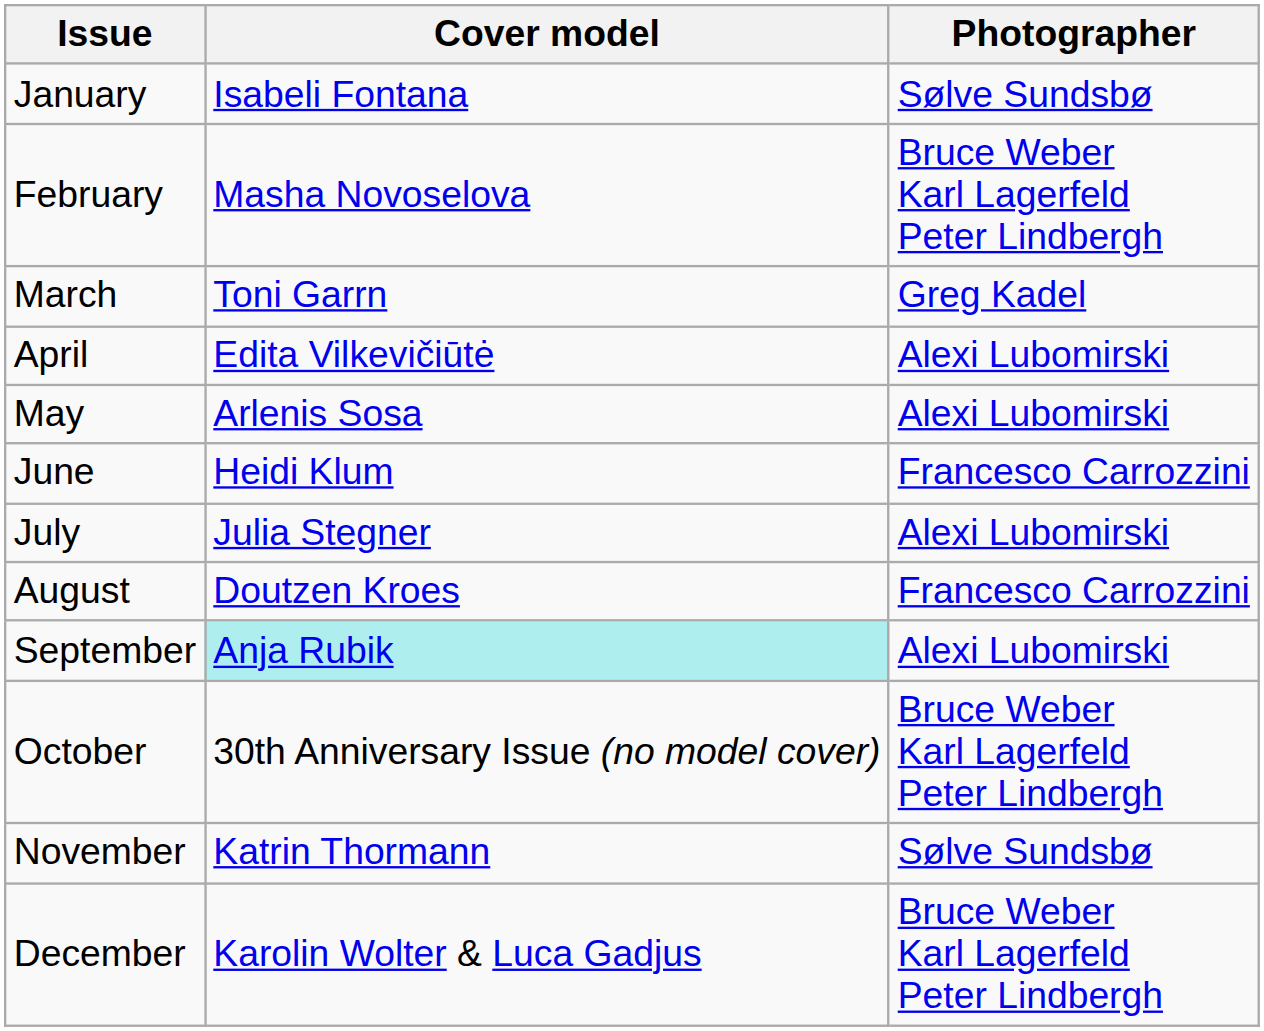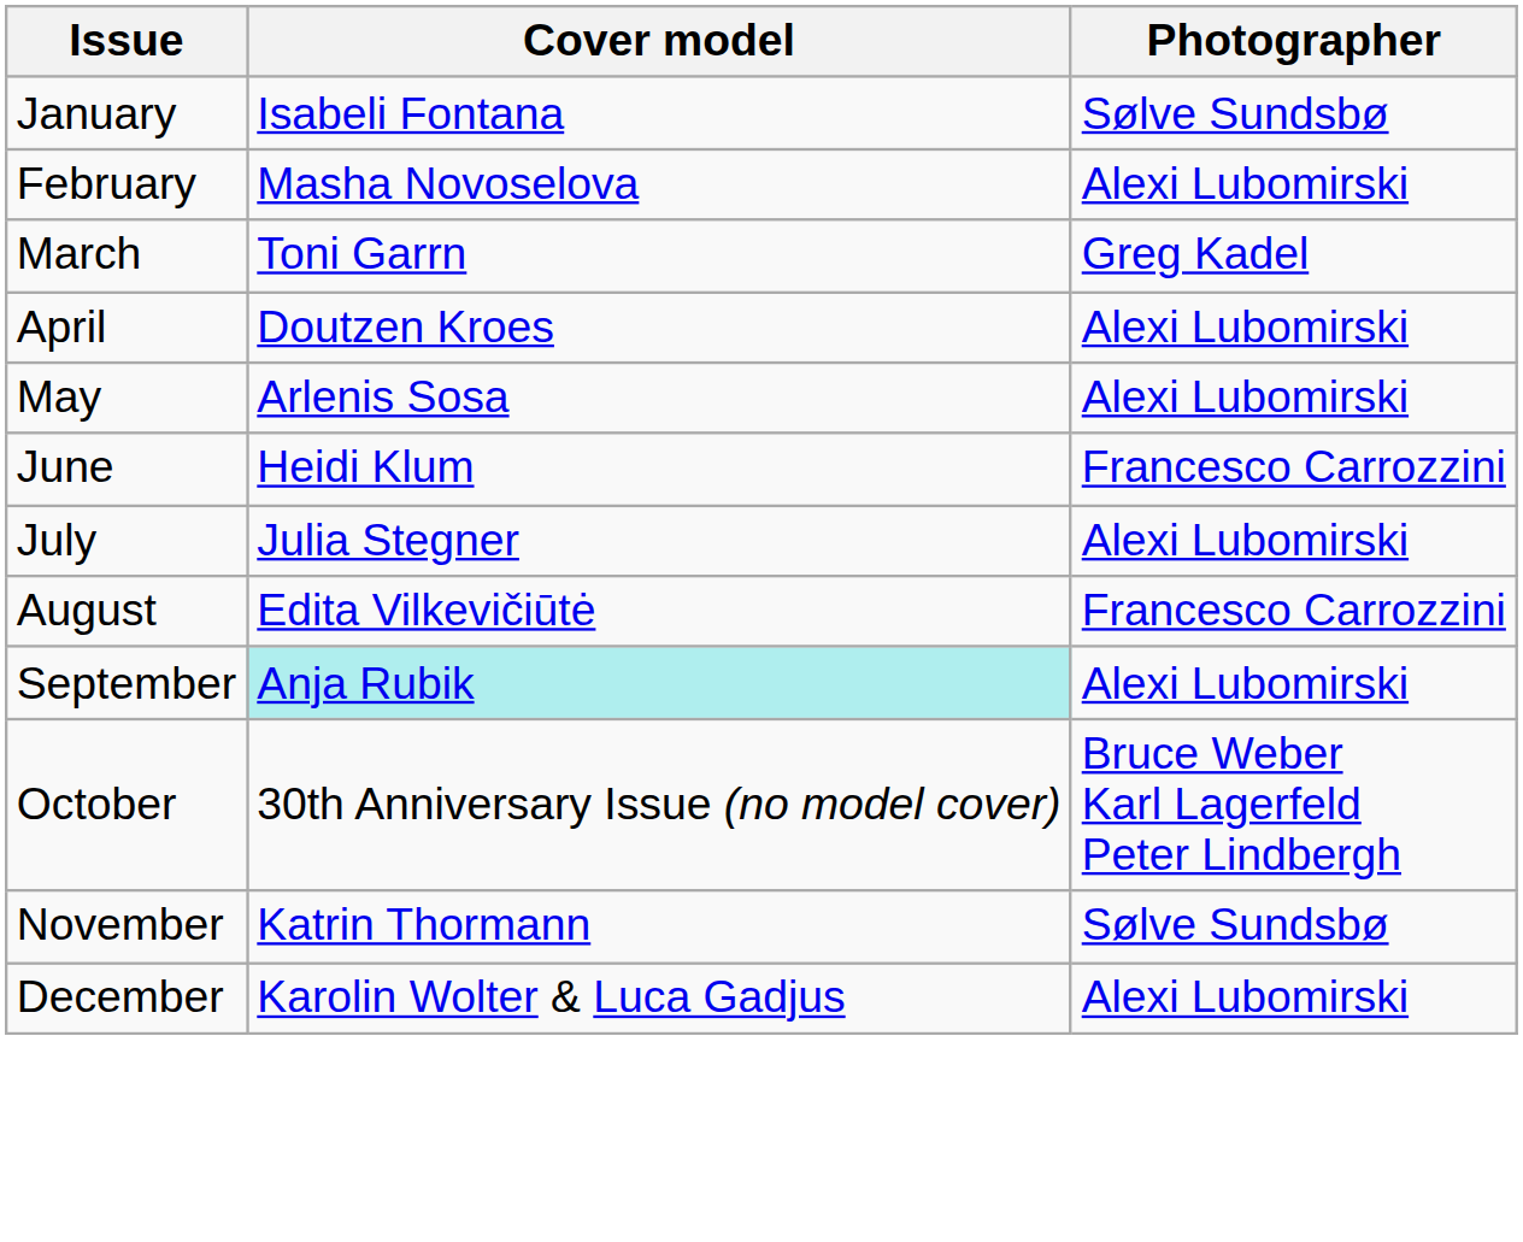 <table class="sortable wikitable">
 <tr>
 <th>Issue</th>
 <th>Cover model</th>
 <th>Photographer</th>
 </tr>
 <tr>
 <td>January</td>
 <td><a href='#'>Isabeli Fontana</a></td>
 <td><a href='#'>Sølve Sundsbø</a></td>
 </tr>
 <tr>
 <td>February</td>
 <td><a href='#'>Masha Novoselova</a></td>
-<td><a href='#'>Bruce Weber</a> <br> <a href='#'>Karl Lagerfeld</a> <br> <a href='#'>Peter Lindbergh</a></td>
+<td><a href='#'>Alexi Lubomirski</a></td>
 </tr>
 <tr>
 <td>March</td>
 <td><a href='#'>Toni Garrn</a></td>
 <td><a href='#'>Greg Kadel</a></td>
 </tr>
 <tr>
 <td>April</td>
-<td><a href='#'>Edita Vilkevičiūtė</a></td>
+<td><a href='#'>Doutzen Kroes</a></td>
 <td><a href='#'>Alexi Lubomirski</a></td>
 </tr>
 <tr>
 <td>May</td>
 <td><a href='#'>Arlenis Sosa</a></td>
 <td><a href='#'>Alexi Lubomirski</a></td>
 </tr>
 <tr>
 <td>June</td>
 <td><a href='#'>Heidi Klum</a></td>
 <td><a href='#'>Francesco Carrozzini</a></td>
 </tr>
 <tr>
 <td>July</td>
 <td><a href='#'>Julia Stegner</a></td>
 <td><a href='#'>Alexi Lubomirski</a></td>
 </tr>
 <tr>
 <td>August</td>
-<td><a href='#'>Doutzen Kroes</a></td>
+<td><a href='#'>Edita Vilkevičiūtė</a></td>
 <td><a href='#'>Francesco Carrozzini</a></td>
 </tr>
 <tr>
 <td>September</td>
 <td style="background: paleturquoise;"><a href='#'>Anja Rubik</a></td>
 <td><a href='#'>Alexi Lubomirski</a></td>
 </tr>
 <tr>
 <td>October</td>
 <td>30th Anniversary Issue <em>(no model cover)</em></td>
 <td><a href='#'>Bruce Weber</a> <br> <a href='#'>Karl Lagerfeld</a> <br> <a href='#'>Peter Lindbergh</a></td>
 </tr>
 <tr>
 <td>November</td>
 <td><a href='#'>Katrin Thormann</a></td>
 <td><a href='#'>Sølve Sundsbø</a></td>
 </tr>
 <tr>
 <td>December</td>
 <td><a href='#'>Karolin Wolter</a> & <a href='#'>Luca Gadjus</a></td>
-<td><a href='#'>Bruce Weber</a> <br> <a href='#'>Karl Lagerfeld</a> <br> <a href='#'>Peter Lindbergh</a></td>
+<td><a href='#'>Alexi Lubomirski</a></td>
 </tr>
 </table>
